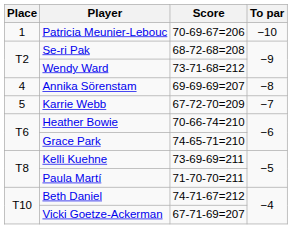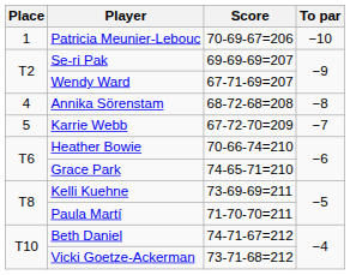 <table class="wikitable">
 <tr>
 <th>Place</th>
 <th>Player</th>
 <th>Score</th>
 <th>To par</th>
 </tr>
 <tr>
 <td align=center>1</td>
 <td> <a href='#'>Patricia Meunier-Lebouc</a></td>
 <td>70-69-67=206</td>
 <td align=center>−10</td>
 </tr>
 <tr>
 <td align=center rowspan=2>T2</td>
 <td> <a href='#'>Se-ri Pak</a></td>
-<td>68-72-68=208</td>
+<td>69-69-69=207</td>
 <td align=center rowspan=2>−9</td>
 </tr>
 <tr>
 <td> <a href='#'>Wendy Ward</a></td>
-<td>73-71-68=212</td>
+<td>67-71-69=207</td>
 </tr>
 <tr>
 <td align=center>4</td>
 <td> <a href='#'>Annika Sörenstam</a></td>
-<td>69-69-69=207</td>
+<td>68-72-68=208</td>
 <td align=center>−8</td>
 </tr>
 <tr>
 <td align=center>5</td>
 <td> <a href='#'>Karrie Webb</a></td>
 <td>67-72-70=209</td>
 <td align=center>−7</td>
 </tr>
 <tr>
 <td align=center rowspan=2>T6</td>
 <td> <a href='#'>Heather Bowie</a></td>
 <td>70-66-74=210</td>
 <td align=center rowspan=2>−6</td>
 </tr>
 <tr>
 <td> <a href='#'>Grace Park</a></td>
 <td>74-65-71=210</td>
 </tr>
 <tr>
 <td align=center rowspan=2>T8</td>
 <td> <a href='#'>Kelli Kuehne</a></td>
 <td>73-69-69=211</td>
 <td align=center rowspan=2>−5</td>
 </tr>
 <tr>
 <td> <a href='#'>Paula Martí</a></td>
 <td>71-70-70=211</td>
 </tr>
 <tr>
 <td align=center rowspan=2>T10</td>
 <td> <a href='#'>Beth Daniel</a></td>
 <td>74-71-67=212</td>
 <td align=center rowspan=2>−4</td>
 </tr>
 <tr>
 <td> <a href='#'>Vicki Goetze-Ackerman</a></td>
-<td>67-71-69=207</td>
+<td>73-71-68=212</td>
 </tr>
 </table>
